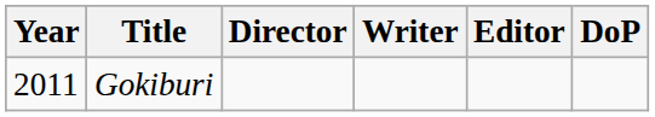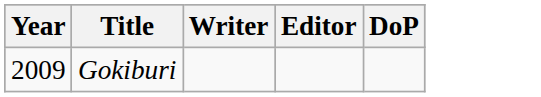 <table class="wikitable">
 <tr>
 <th>Year</th>
 <th>Title</th>
-<th>Director</th>
 <th>Writer</th>
 <th>Editor</th>
 <th>DoP</th>
 </tr>
 <tr>
-<td>2011</td>
+<td>2009</td>
 <td><em>Gokiburi</em></td>
-<td></td>
 <td></td>
 <td></td>
 <td></td>
 </tr>
 </table>
